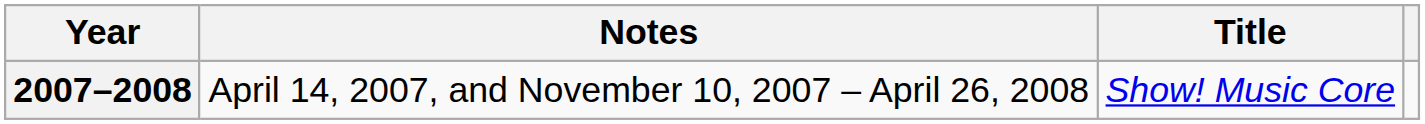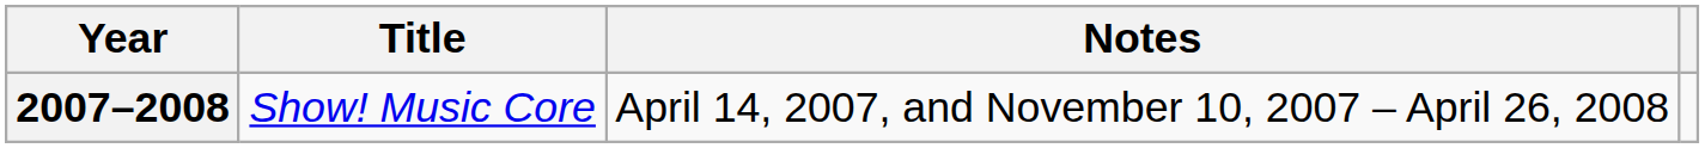 <table class="wikitable plainrowheaders">
 <tr>
 <th scope="col">Year</th>
+<th scope="col">Title</th>
 <th scope="col">Notes</th>
-<th scope="col">Title</th>
 <th scope="col" class="unsortable"></th>
 </tr>
 <tr>
 <th scope="row">2007–2008</th>
+<td><em><a href='#'>Show! Music Core</a></em></td>
 <td>April 14, 2007, and  November 10, 2007 – April 26, 2008</td>
-<td><em><a href='#'>Show! Music Core</a></em></td>
 <td style="text-align:center"></td>
 </tr>
 </table>
